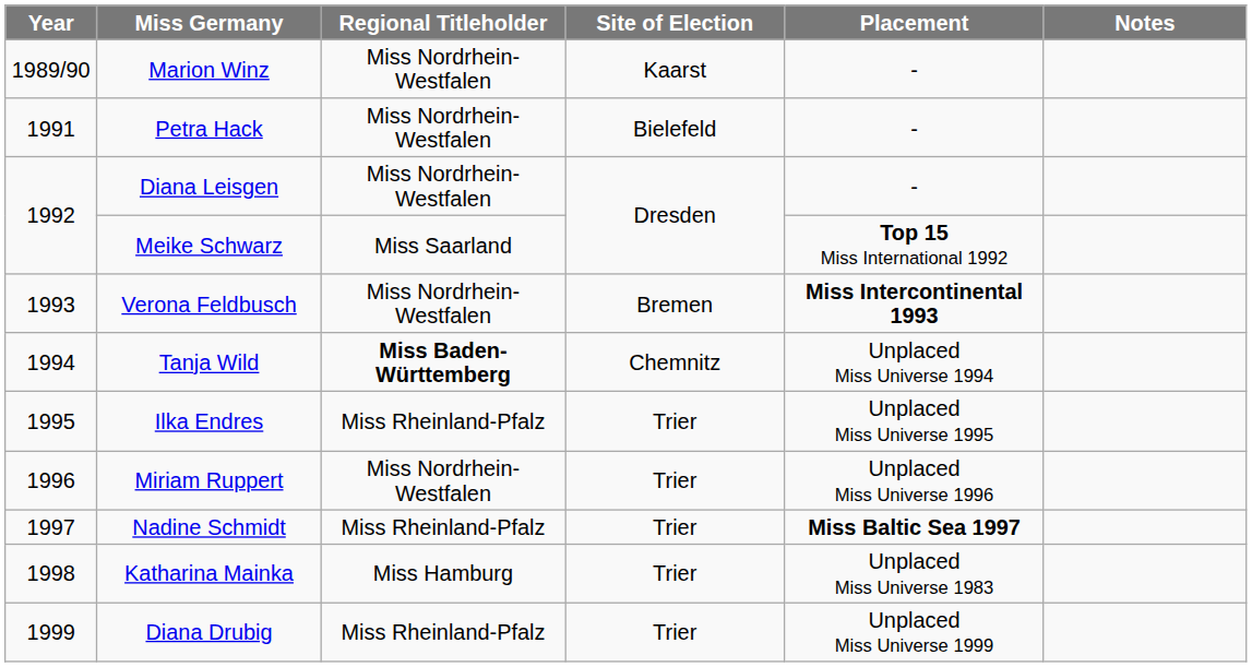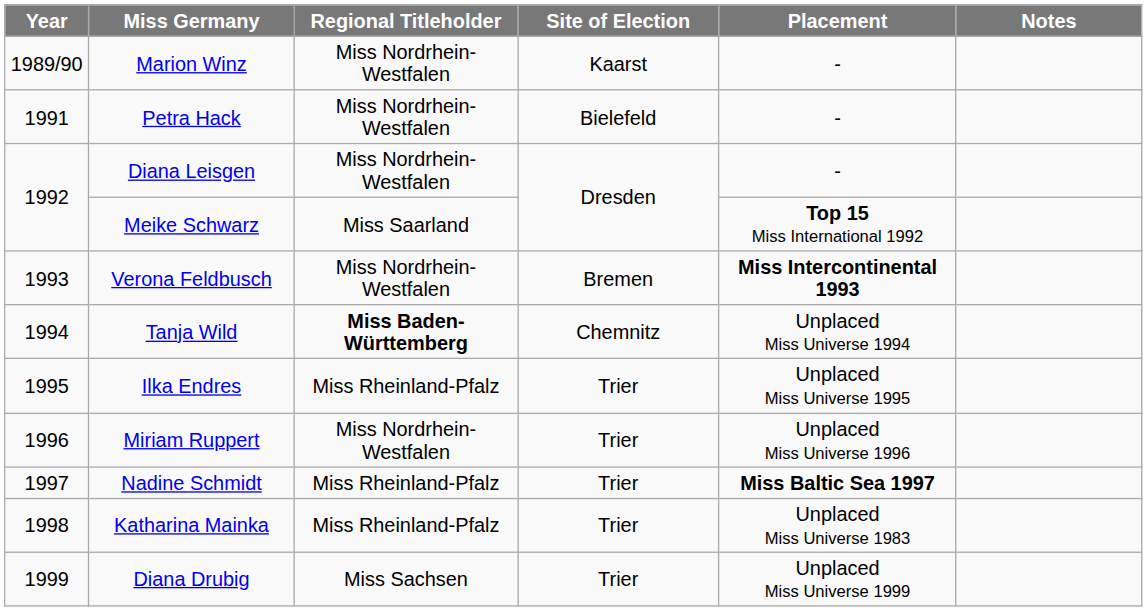 <table class="wikitable sortable" style="font-size: 95%; text-align:center">
 <tr>
 <th width="60" style="background-color:#787878;color:#FFFFFF;">Year</th>
 <th width="250" style="background-color:#787878;color:#FFFFFF;">Miss Germany</th>
 <th width="250" style="background-color:#787878;color:#FFFFFF;">Regional Titleholder</th>
 <th width="250" style="background-color:#787878;color:#FFFFFF;">Site of Election</th>
 <th width="250" style="background-color:#787878;color:#FFFFFF;">Placement</th>
 <th width="250" style="background-color:#787878;color:#FFFFFF;">Notes</th>
 </tr>
 <tr>
 <td>1989/90</td>
 <td><a href='#'>Marion Winz</a></td>
 <td> Miss Nordrhein-Westfalen</td>
 <td>Kaarst</td>
 <td>-</td>
 <td></td>
 </tr>
 <tr>
 <td>1991</td>
 <td><a href='#'>Petra Hack</a></td>
 <td> Miss Nordrhein-Westfalen</td>
 <td>Bielefeld</td>
 <td>-</td>
 <td></td>
 </tr>
 <tr>
 <td rowspan="2">1992</td>
 <td><a href='#'>Diana Leisgen</a></td>
 <td> Miss Nordrhein-Westfalen</td>
 <td rowspan="2">Dresden</td>
 <td>-</td>
 <td></td>
 </tr>
 <tr>
 <td><a href='#'>Meike Schwarz</a></td>
 <td> Miss Saarland</td>
 <td><strong>Top 15</strong><br><small>Miss International 1992</small></td>
 <td></td>
 </tr>
 <tr>
 <td>1993</td>
 <td><a href='#'>Verona Feldbusch</a></td>
 <td> Miss Nordrhein-Westfalen</td>
 <td>Bremen</td>
 <td><strong>Miss Intercontinental 1993</strong></td>
 <td></td>
 </tr>
 <tr>
 <td>1994</td>
 <td><a href='#'>Tanja Wild</a></td>
 <td><strong> Miss Baden-Württemberg</strong></td>
 <td>Chemnitz</td>
 <td>Unplaced<br><small>Miss Universe 1994</small></td>
 <td></td>
 </tr>
 <tr>
 <td>1995</td>
 <td><a href='#'>Ilka Endres</a></td>
 <td> Miss Rheinland-Pfalz</td>
 <td>Trier</td>
 <td>Unplaced<br><small>Miss Universe 1995</small></td>
 <td></td>
 </tr>
 <tr>
 <td>1996</td>
 <td><a href='#'>Miriam Ruppert</a></td>
 <td> Miss Nordrhein-Westfalen</td>
 <td>Trier</td>
 <td>Unplaced<br><small>Miss Universe 1996</small></td>
 <td></td>
 </tr>
 <tr>
 <td>1997</td>
 <td><a href='#'>Nadine Schmidt</a></td>
 <td> Miss Rheinland-Pfalz</td>
 <td>Trier</td>
 <td><strong>Miss Baltic Sea 1997</strong></td>
 <td></td>
 </tr>
 <tr>
 <td>1998</td>
 <td><a href='#'>Katharina Mainka</a></td>
-<td> Miss Hamburg</td>
+<td> Miss Rheinland-Pfalz</td>
 <td>Trier</td>
 <td>Unplaced<br><small>Miss Universe 1983</small></td>
 <td></td>
 </tr>
 <tr>
 <td>1999</td>
 <td><a href='#'>Diana Drubig</a></td>
-<td> Miss Rheinland-Pfalz</td>
+<td> Miss Sachsen</td>
 <td>Trier</td>
 <td>Unplaced<br><small>Miss Universe 1999</small></td>
 <td></td>
 </tr>
 </table>
